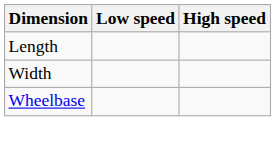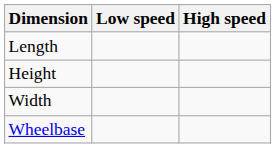 <table class="wikitable">
 <tr>
 <th>Dimension</th>
 <th>Low speed</th>
 <th>High speed</th>
 </tr>
 <tr>
 <td>Length</td>
+<td></td>
+<td></td>
+</tr>
+<tr>
+<td>Height</td>
 <td></td>
 <td></td>
 </tr>
 <tr>
 <td>Width</td>
 <td></td>
 <td></td>
 </tr>
 <tr>
 <td><a href='#'>Wheelbase</a></td>
 <td></td>
 <td></td>
 </tr>
 </table>
